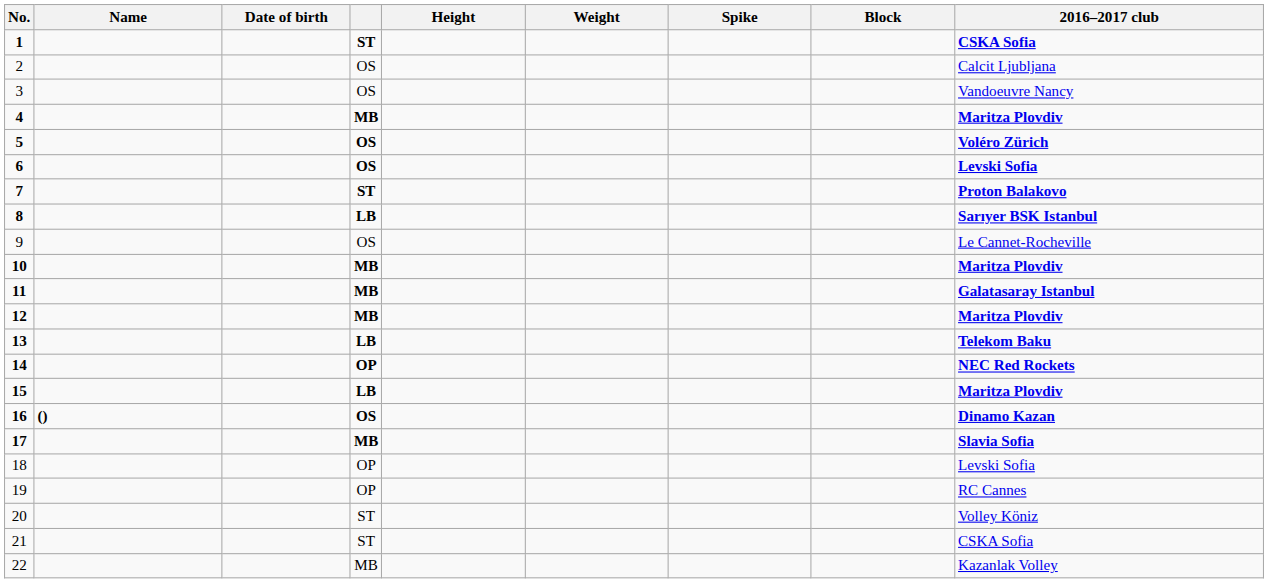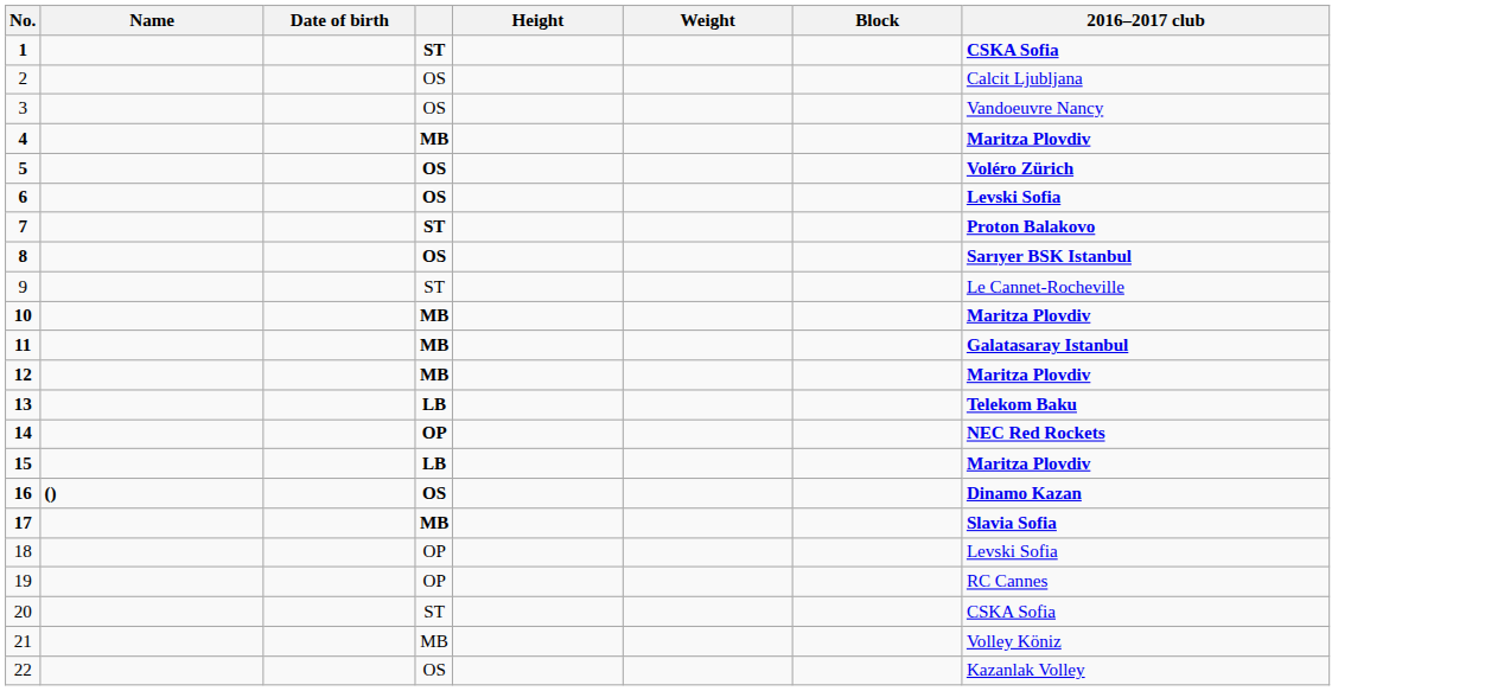 <table class="wikitable sortable" style="font-size:90%; text-align:center;">
 <tr>
 <th>No.</th>
 <th style="width:12em">Name</th>
 <th style="width:8em">Date of birth</th>
 <th></th>
 <th style="width:9em">Height</th>
 <th style="width:9em">Weight</th>
-<th style="width:9em">Spike</th>
 <th style="width:9em">Block</th>
 <th style="width:20em">2016–2017 club</th>
 </tr>
 <tr style="font-weight:bold;">
 <td>1</td>
 <td align=left></td>
 <td align=right></td>
 <td>ST</td>
-<td></td>
 <td></td>
 <td></td>
 <td></td>
 <td align=left> <a href='#'>CSKA Sofia</a></td>
 </tr>
 <tr>
 <td>2</td>
 <td align=left></td>
 <td align=right></td>
 <td>OS</td>
 <td></td>
 <td></td>
 <td></td>
-<td></td>
 <td align=left> <a href='#'>Calcit Ljubljana</a></td>
 </tr>
 <tr>
 <td>3</td>
 <td align=left></td>
 <td align=right></td>
 <td>OS</td>
-<td></td>
 <td></td>
 <td></td>
 <td></td>
 <td align=left> <a href='#'>Vandoeuvre Nancy</a></td>
 </tr>
 <tr style="font-weight:bold;">
 <td>4</td>
 <td align=left></td>
 <td align=right></td>
 <td>MB</td>
 <td></td>
 <td></td>
 <td></td>
-<td></td>
 <td align=left> <a href='#'>Maritza Plovdiv</a></td>
 </tr>
 <tr style="font-weight:bold;">
 <td>5</td>
 <td align=left></td>
 <td align=right></td>
 <td>OS</td>
-<td></td>
 <td></td>
 <td></td>
 <td></td>
 <td align=left> <a href='#'>Voléro Zürich</a></td>
 </tr>
 <tr style="font-weight:bold;">
 <td>6</td>
 <td align=left></td>
 <td align=right></td>
 <td>OS</td>
 <td></td>
 <td></td>
 <td></td>
-<td></td>
 <td align=left> <a href='#'>Levski Sofia</a></td>
 </tr>
 <tr style="font-weight:bold;">
 <td>7</td>
 <td align=left></td>
 <td align=right></td>
 <td>ST</td>
 <td></td>
 <td></td>
 <td></td>
-<td></td>
 <td align=left> <a href='#'>Proton Balakovo</a></td>
 </tr>
 <tr style="font-weight:bold;">
 <td>8</td>
 <td align=left></td>
 <td align=right></td>
-<td>LB</td>
-<td></td>
+<td>OS</td>
 <td></td>
 <td></td>
 <td></td>
 <td align=left> <a href='#'>Sarıyer BSK Istanbul</a></td>
 </tr>
 <tr>
 <td>9</td>
 <td align=left></td>
 <td align=right></td>
-<td>OS</td>
-<td></td>
+<td>ST</td>
 <td></td>
 <td></td>
 <td></td>
 <td align=left> <a href='#'>Le Cannet-Rocheville</a></td>
 </tr>
 <tr style="font-weight:bold;">
 <td>10</td>
 <td align=left></td>
 <td align=right></td>
 <td>MB</td>
 <td></td>
 <td></td>
 <td></td>
-<td></td>
 <td align=left> <a href='#'>Maritza Plovdiv</a></td>
 </tr>
 <tr style="font-weight:bold;">
 <td>11</td>
 <td align=left></td>
 <td align=right></td>
 <td>MB</td>
-<td></td>
 <td></td>
 <td></td>
 <td></td>
 <td align=left> <a href='#'>Galatasaray Istanbul</a></td>
 </tr>
 <tr style="font-weight:bold;">
 <td>12</td>
 <td align=left></td>
 <td align=right></td>
 <td>MB</td>
 <td></td>
 <td></td>
 <td></td>
-<td></td>
 <td align=left> <a href='#'>Maritza Plovdiv</a></td>
 </tr>
 <tr style="font-weight:bold;">
 <td>13</td>
 <td align=left></td>
 <td align=right></td>
 <td>LB</td>
-<td></td>
 <td></td>
 <td></td>
 <td></td>
 <td align=left> <a href='#'>Telekom Baku</a></td>
 </tr>
 <tr style="font-weight:bold;">
 <td>14</td>
 <td align=left></td>
 <td align=right></td>
 <td>OP</td>
 <td></td>
 <td></td>
 <td></td>
-<td></td>
 <td align=left> <a href='#'>NEC Red Rockets</a></td>
 </tr>
 <tr style="font-weight:bold;">
 <td>15</td>
 <td align=left></td>
 <td align=right></td>
 <td>LB</td>
-<td></td>
 <td></td>
 <td></td>
 <td></td>
 <td align=left> <a href='#'>Maritza Plovdiv</a></td>
 </tr>
 <tr style="font-weight:bold;">
 <td>16</td>
 <td align=left> ()</td>
 <td align=right></td>
 <td>OS</td>
 <td></td>
 <td></td>
 <td></td>
-<td></td>
 <td align=left> <a href='#'>Dinamo Kazan</a></td>
 </tr>
 <tr style="font-weight:bold;">
 <td>17</td>
 <td align=left></td>
 <td align=right></td>
 <td>MB</td>
-<td></td>
 <td></td>
 <td></td>
 <td></td>
 <td align=left> <a href='#'>Slavia Sofia</a></td>
 </tr>
 <tr>
 <td>18</td>
 <td align=left></td>
 <td align=right></td>
 <td>OP</td>
 <td></td>
 <td></td>
 <td></td>
-<td></td>
 <td align=left> <a href='#'>Levski Sofia</a></td>
 </tr>
 <tr>
 <td>19</td>
 <td align=left></td>
 <td align=right></td>
 <td>OP</td>
-<td></td>
 <td></td>
 <td></td>
 <td></td>
 <td align=left> <a href='#'>RC Cannes</a></td>
 </tr>
 <tr>
 <td>20</td>
 <td align=left></td>
 <td align=right></td>
 <td>ST</td>
 <td></td>
 <td></td>
 <td></td>
-<td></td>
-<td align=left> <a href='#'>Volley Köniz</a></td>
+<td align=left> <a href='#'>CSKA Sofia</a></td>
 </tr>
 <tr>
 <td>21</td>
-<td align=left></td>
-<td align=right></td>
-<td>ST</td>
-<td></td>
-<td></td>
-<td></td>
-<td></td>
-<td align=left> <a href='#'>CSKA Sofia</a></td>
-</tr>
-<tr>
-<td>22</td>
 <td align=left></td>
 <td align=right></td>
 <td>MB</td>
 <td></td>
 <td></td>
 <td></td>
+<td align=left> <a href='#'>Volley Köniz</a></td>
+</tr>
+<tr>
+<td>22</td>
+<td align=left></td>
+<td align=right></td>
+<td>OS</td>
+<td></td>
+<td></td>
 <td></td>
 <td align=left> <a href='#'>Kazanlak Volley</a></td>
 </tr>
 </table>
